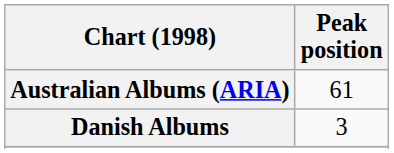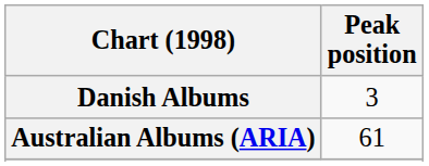 <table class="wikitable sortable plainrowheaders">
 <tr>
 <th>Chart (1998)</th>
 <th>Peak<br>position</th>
 </tr>
 <tr>
+<th scope="row">Danish Albums</th>
+<td align="center">3</td>
+</tr>
+<tr>
 <th scope="row">Australian Albums (<a href='#'>ARIA</a>)</th>
 <td align="center">61</td>
-</tr>
-<tr>
-<th scope="row">Danish Albums</th>
-<td align="center">3</td>
 </tr>
 <tr>
 </tr>
 <tr>
 </tr>
 <tr>
 </tr>
 </table>
